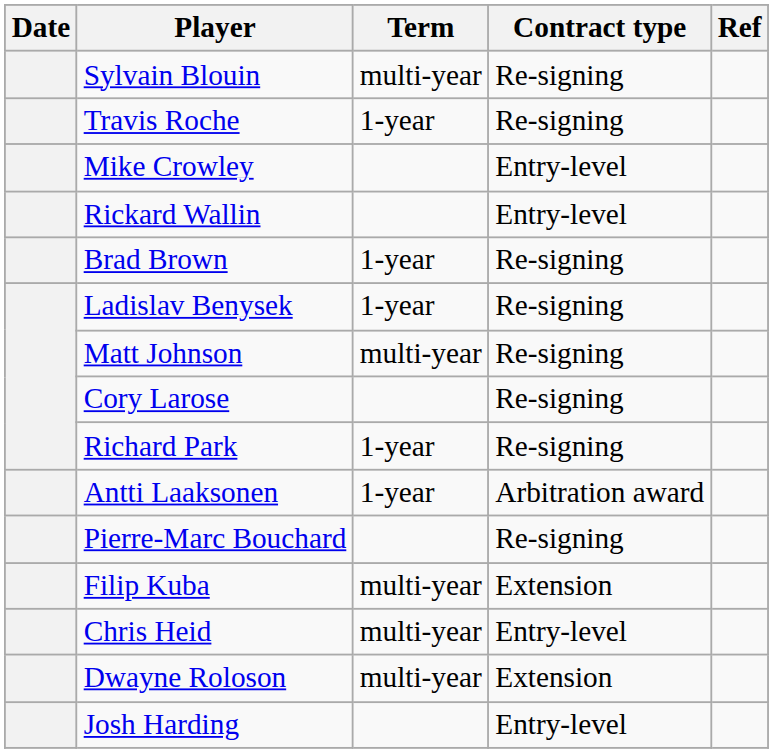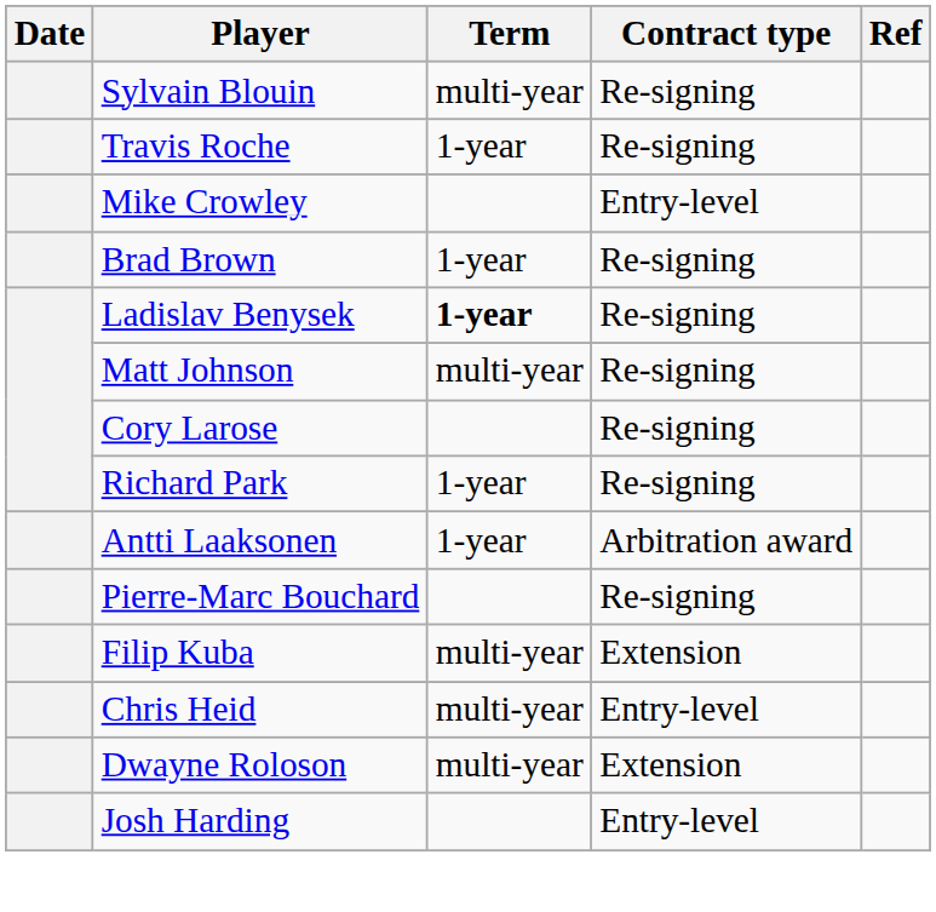 <table class="wikitable plainrowheaders">
 <tr style="background:#ddd; text-align:center;">
 <th>Date</th>
 <th>Player</th>
 <th>Term</th>
 <th>Contract type</th>
 <th>Ref</th>
 </tr>
 <tr>
 <th scope="row"></th>
 <td><a href='#'>Sylvain Blouin</a></td>
 <td>multi-year</td>
 <td>Re-signing</td>
 <td></td>
 </tr>
 <tr>
 <th scope="row"></th>
 <td><a href='#'>Travis Roche</a></td>
 <td>1-year</td>
 <td>Re-signing</td>
 <td></td>
 </tr>
 <tr>
 <th scope="row"></th>
 <td><a href='#'>Mike Crowley</a></td>
 <td></td>
 <td>Entry-level</td>
 <td></td>
 </tr>
 <tr>
 <th scope="row"></th>
-<td><a href='#'>Rickard Wallin</a></td>
-<td></td>
-<td>Entry-level</td>
-<td></td>
-</tr>
-<tr>
-<th scope="row"></th>
 <td><a href='#'>Brad Brown</a></td>
 <td>1-year</td>
 <td>Re-signing</td>
 <td></td>
 </tr>
 <tr>
 <th scope="row" rowspan=4></th>
 <td><a href='#'>Ladislav Benysek</a></td>
-<td>1-year</td>
+<td><strong>1-year</strong></td>
 <td>Re-signing</td>
 <td></td>
 </tr>
 <tr>
 <td><a href='#'>Matt Johnson</a></td>
 <td>multi-year</td>
 <td>Re-signing</td>
 <td></td>
 </tr>
 <tr>
 <td><a href='#'>Cory Larose</a></td>
 <td></td>
 <td>Re-signing</td>
 <td></td>
 </tr>
 <tr>
 <td><a href='#'>Richard Park</a></td>
 <td>1-year</td>
 <td>Re-signing</td>
 <td></td>
 </tr>
 <tr>
 <th scope="row"></th>
 <td><a href='#'>Antti Laaksonen</a></td>
 <td>1-year</td>
 <td>Arbitration award</td>
 <td></td>
 </tr>
 <tr>
 <th scope="row"></th>
 <td><a href='#'>Pierre-Marc Bouchard</a></td>
 <td></td>
 <td>Re-signing</td>
 <td></td>
 </tr>
 <tr>
 <th scope="row"></th>
 <td><a href='#'>Filip Kuba</a></td>
 <td>multi-year</td>
 <td>Extension</td>
 <td></td>
 </tr>
 <tr>
 <th scope="row"></th>
 <td><a href='#'>Chris Heid</a></td>
 <td>multi-year</td>
 <td>Entry-level</td>
 <td></td>
 </tr>
 <tr>
 <th scope="row"></th>
 <td><a href='#'>Dwayne Roloson</a></td>
 <td>multi-year</td>
 <td>Extension</td>
 <td></td>
 </tr>
 <tr>
 <th scope="row"></th>
 <td><a href='#'>Josh Harding</a></td>
 <td></td>
 <td>Entry-level</td>
 <td></td>
 </tr>
 </table>
